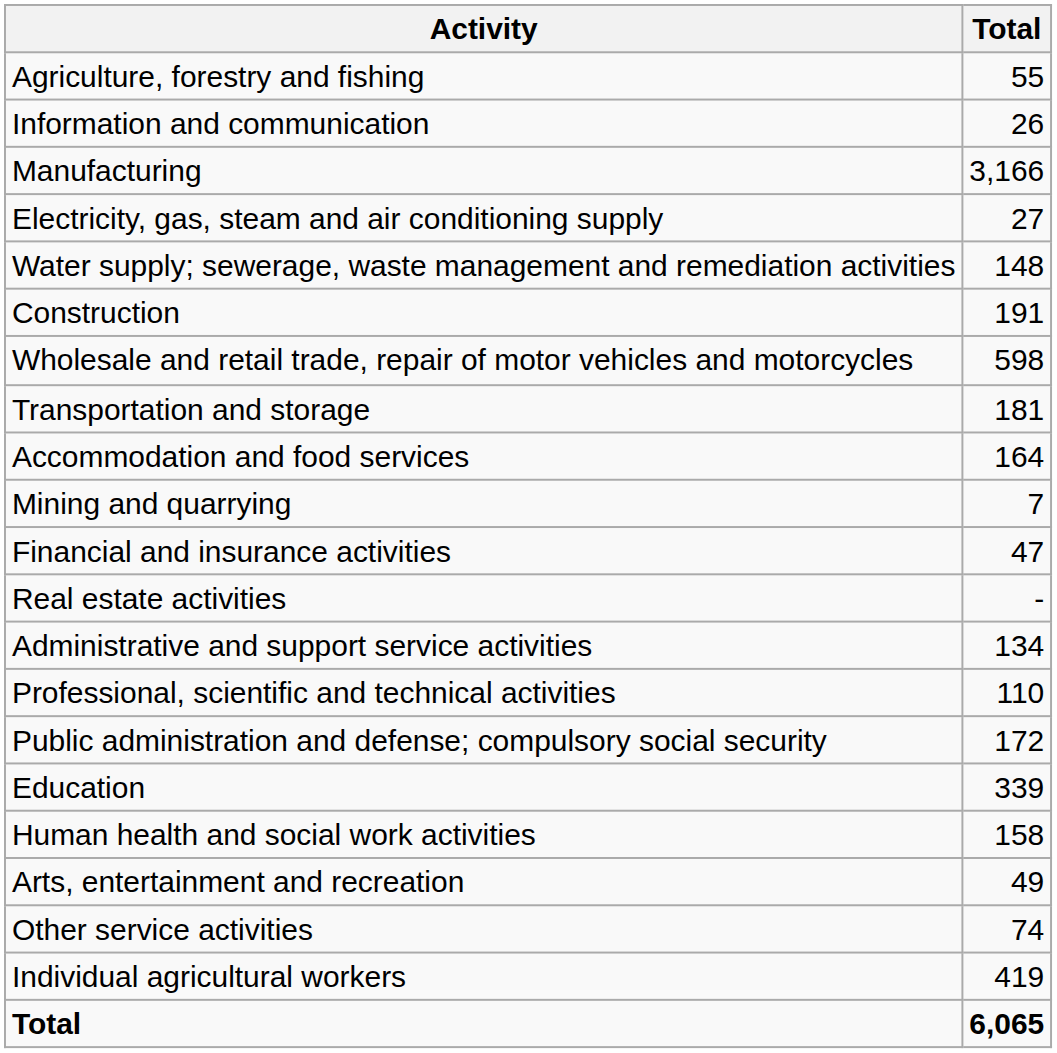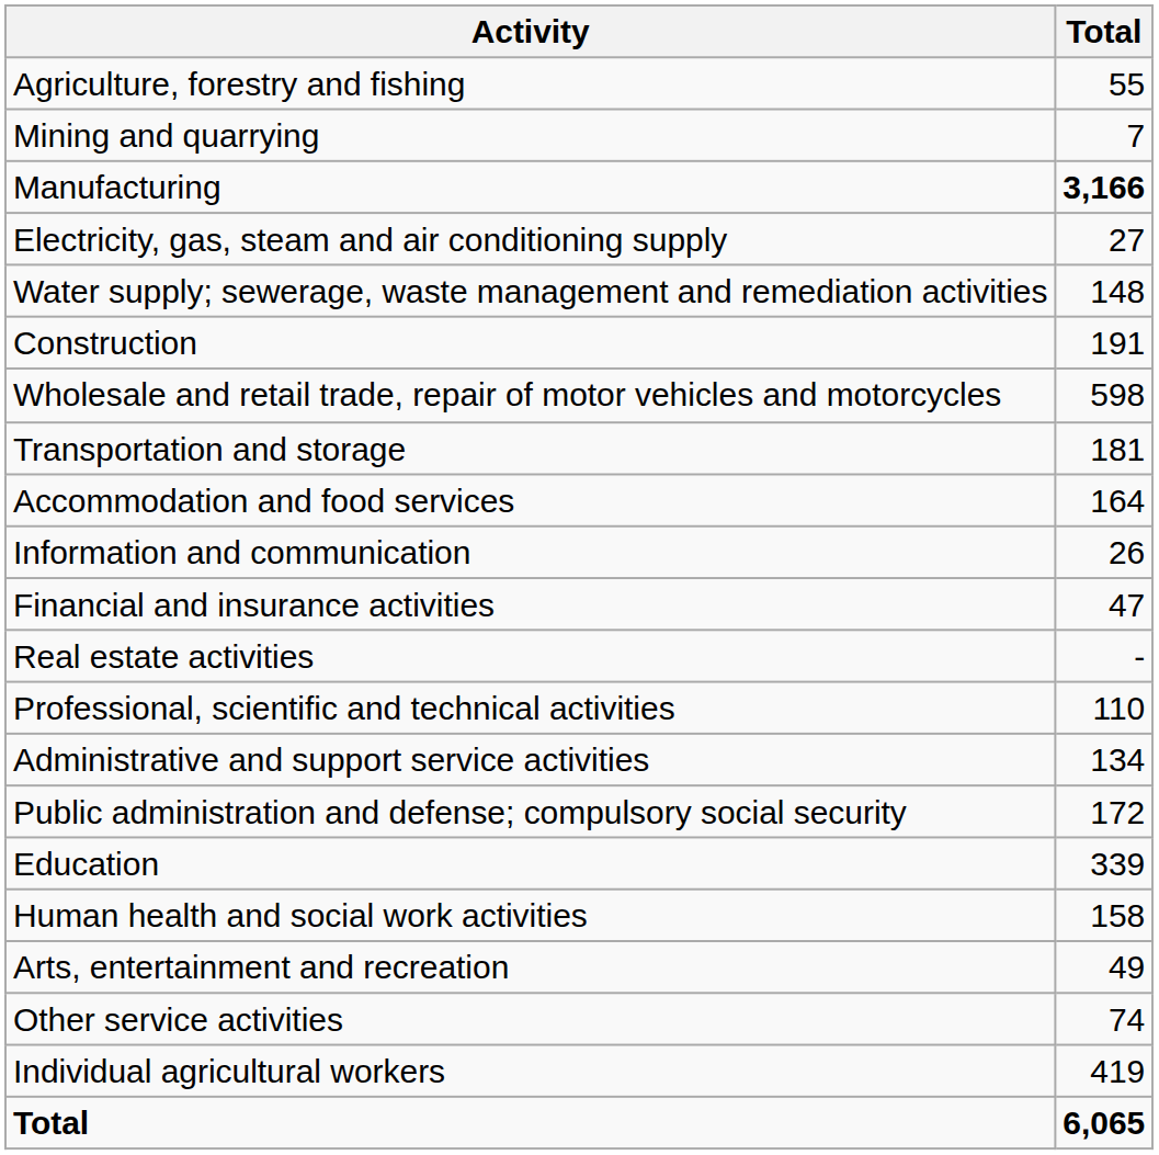 <table class="wikitable sortable" style="font-size:95%;">
 <tr>
 <th>Activity</th>
 <th>Total</th>
 </tr>
 <tr>
 <td>Agriculture, forestry and fishing</td>
 <td align="right">55</td>
 </tr>
 <tr>
-<td>Information and communication</td>
-<td align="right">26</td>
+<td>Mining and quarrying</td>
+<td align="right">7</td>
 </tr>
 <tr>
 <td>Manufacturing</td>
-<td align="right">3,166</td>
+<td align="right"><strong>3,166</strong></td>
 </tr>
 <tr>
 <td>Electricity, gas, steam and air conditioning supply</td>
 <td align="right">27</td>
 </tr>
 <tr>
 <td>Water supply; sewerage, waste management and remediation activities</td>
 <td align="right">148</td>
 </tr>
 <tr>
 <td>Construction</td>
 <td align="right">191</td>
 </tr>
 <tr>
 <td>Wholesale and retail trade, repair of motor vehicles and motorcycles</td>
 <td align="right">598</td>
 </tr>
 <tr>
 <td>Transportation and storage</td>
 <td align="right">181</td>
 </tr>
 <tr>
 <td>Accommodation and food services</td>
 <td align="right">164</td>
 </tr>
 <tr>
-<td>Mining and quarrying</td>
-<td align="right">7</td>
+<td>Information and communication</td>
+<td align="right">26</td>
 </tr>
 <tr>
 <td>Financial and insurance activities</td>
 <td align="right">47</td>
 </tr>
 <tr>
 <td>Real estate activities</td>
 <td align="right">-</td>
 </tr>
 <tr>
+<td>Professional, scientific and technical activities</td>
+<td align="right">110</td>
+</tr>
+<tr>
 <td>Administrative and support service activities</td>
 <td align="right">134</td>
-</tr>
-<tr>
-<td>Professional, scientific and technical activities</td>
-<td align="right">110</td>
 </tr>
 <tr>
 <td>Public administration and defense; compulsory social security</td>
 <td align="right">172</td>
 </tr>
 <tr>
 <td>Education</td>
 <td align="right">339</td>
 </tr>
 <tr>
 <td>Human health and social work activities</td>
 <td align="right">158</td>
 </tr>
 <tr>
 <td>Arts, entertainment and recreation</td>
 <td align="right">49</td>
 </tr>
 <tr>
 <td>Other service activities</td>
 <td align="right">74</td>
 </tr>
 <tr>
 <td>Individual agricultural workers</td>
 <td align="right">419</td>
 </tr>
 <tr class="sortbottom">
 <td><strong>Total</strong></td>
 <td align="right"><strong>6,065</strong></td>
 </tr>
 </table>
